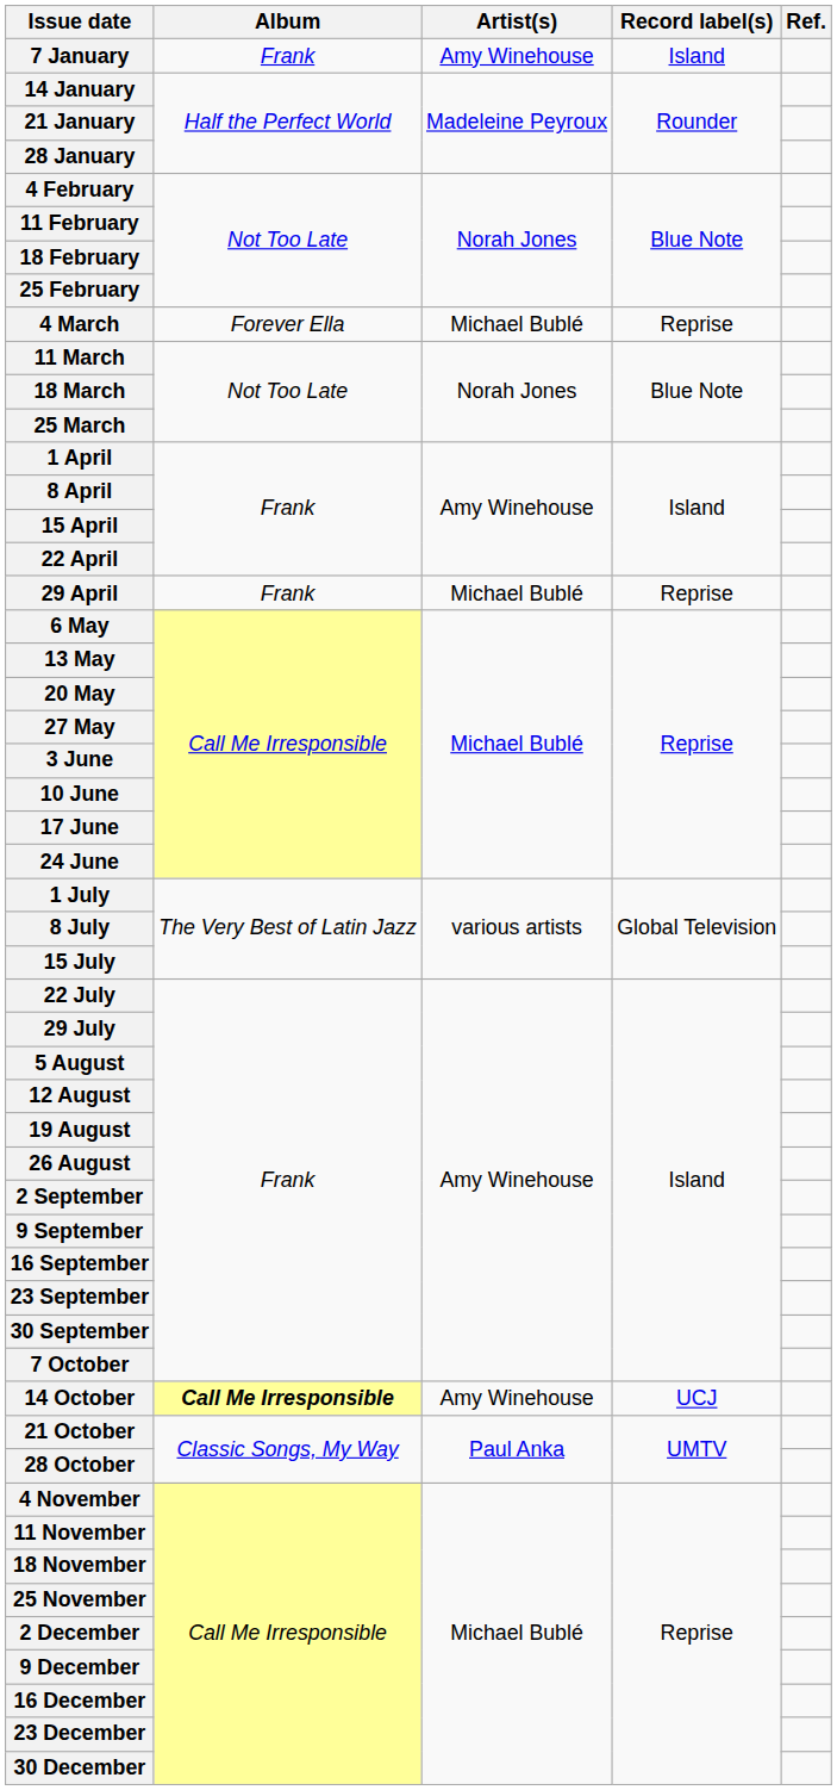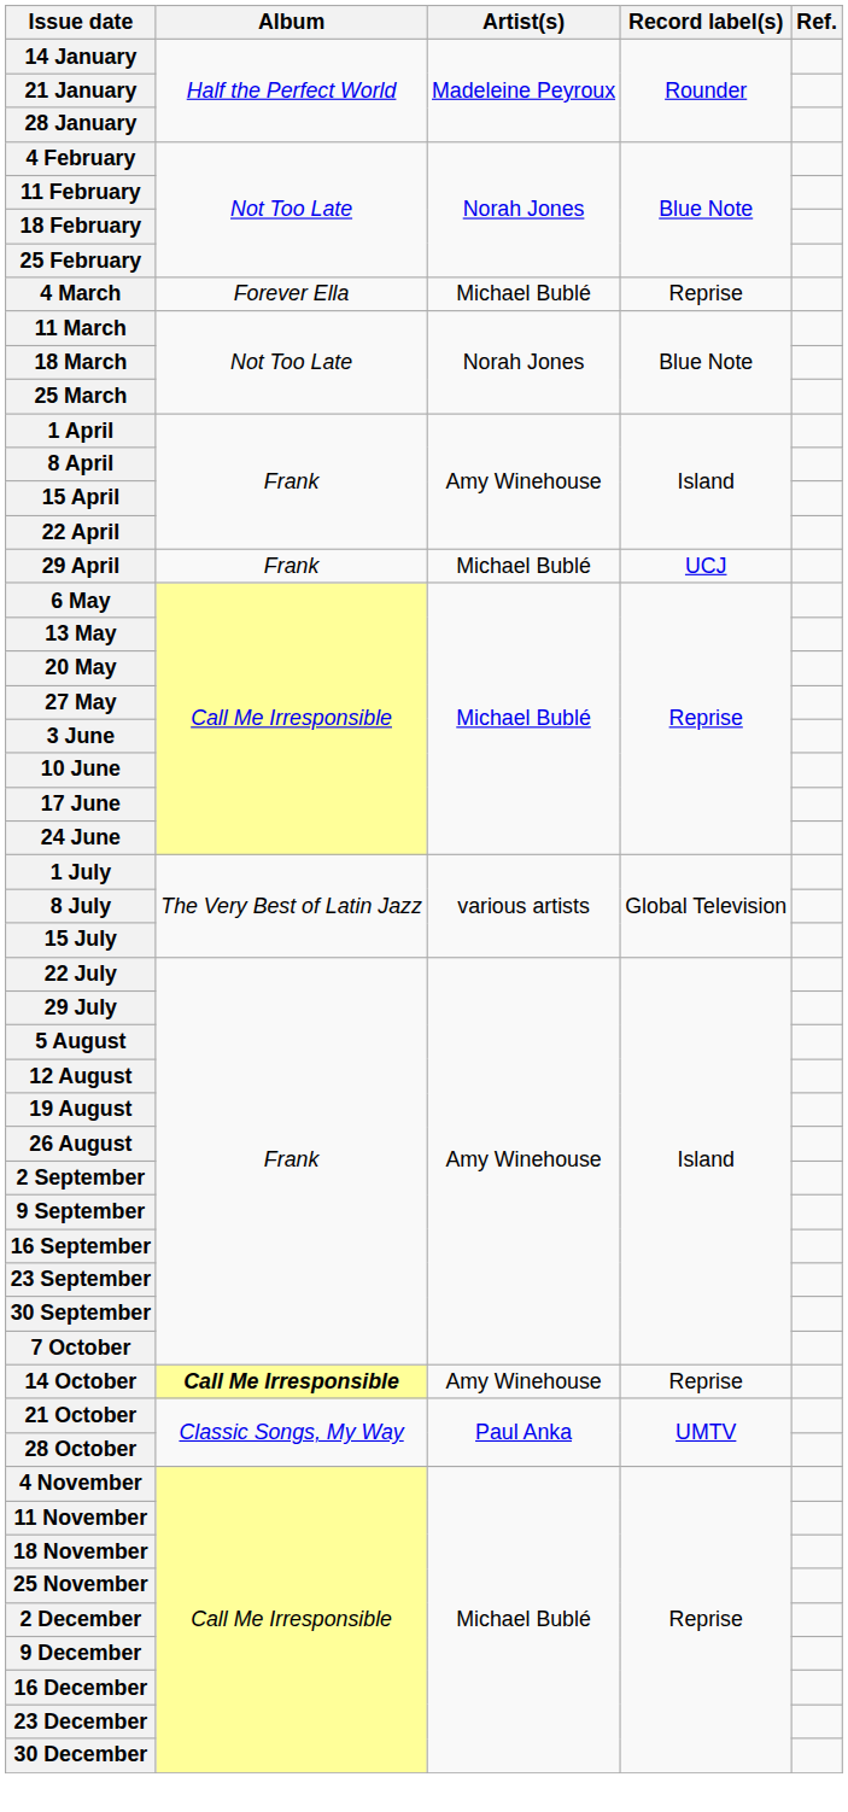 <table class="wikitable plainrowheaders" style="text-align:center">
 <tr>
 <th scope="col">Issue date</th>
 <th scope="col">Album</th>
 <th scope="col">Artist(s)</th>
 <th scope="col">Record label(s)</th>
 <th scope="col">Ref.</th>
-</tr>
-<tr>
-<th scope="row">7 January</th>
-<td><em><a href='#'>Frank</a></em></td>
-<td><a href='#'>Amy Winehouse</a></td>
-<td><a href='#'>Island</a></td>
-<td></td>
 </tr>
 <tr>
 <th scope="row">14 January</th>
 <td rowspan="3"><em><a href='#'>Half the Perfect World</a></em></td>
 <td rowspan="3"><a href='#'>Madeleine Peyroux</a></td>
 <td rowspan="3"><a href='#'>Rounder</a></td>
 <td></td>
 </tr>
 <tr>
 <th scope="row">21 January</th>
 <td></td>
 </tr>
 <tr>
 <th scope="row">28 January</th>
 <td></td>
 </tr>
 <tr>
 <th scope="row">4 February</th>
 <td rowspan="4"><em><a href='#'>Not Too Late</a></em></td>
 <td rowspan="4"><a href='#'>Norah Jones</a></td>
 <td rowspan="4"><a href='#'>Blue Note</a></td>
 <td></td>
 </tr>
 <tr>
 <th scope="row">11 February</th>
 <td></td>
 </tr>
 <tr>
 <th scope="row">18 February</th>
 <td></td>
 </tr>
 <tr>
 <th scope="row">25 February</th>
 <td></td>
 </tr>
 <tr>
 <th scope="row">4 March</th>
 <td><em>Forever Ella</em></td>
 <td>Michael Bublé</td>
 <td>Reprise</td>
 <td></td>
 </tr>
 <tr>
 <th scope="row">11 March</th>
 <td rowspan="3"><em>Not Too Late</em></td>
 <td rowspan="3">Norah Jones</td>
 <td rowspan="3">Blue Note</td>
 <td></td>
 </tr>
 <tr>
 <th scope="row">18 March</th>
 <td></td>
 </tr>
 <tr>
 <th scope="row">25 March</th>
 <td></td>
 </tr>
 <tr>
 <th scope="row">1 April</th>
 <td rowspan="4"><em>Frank</em></td>
 <td rowspan="4">Amy Winehouse</td>
 <td rowspan="4">Island</td>
 <td></td>
 </tr>
 <tr>
 <th scope="row">8 April</th>
 <td></td>
 </tr>
 <tr>
 <th scope="row">15 April</th>
 <td></td>
 </tr>
 <tr>
 <th scope="row">22 April</th>
 <td></td>
 </tr>
 <tr>
 <th scope="row">29 April</th>
 <td><em>Frank</em></td>
 <td>Michael Bublé</td>
-<td>Reprise</td>
+<td><a href='#'>UCJ</a></td>
 <td></td>
 </tr>
 <tr>
 <th scope="row">6 May</th>
 <td rowspan="8" style="background-color:#FFFF99"><em><a href='#'>Call Me Irresponsible</a></em> </td>
 <td rowspan="8"><a href='#'>Michael Bublé</a></td>
 <td rowspan="8"><a href='#'>Reprise</a></td>
 <td></td>
 </tr>
 <tr>
 <th scope="row">13 May</th>
 <td></td>
 </tr>
 <tr>
 <th scope="row">20 May</th>
 <td></td>
 </tr>
 <tr>
 <th scope="row">27 May</th>
 <td></td>
 </tr>
 <tr>
 <th scope="row">3 June</th>
 <td></td>
 </tr>
 <tr>
 <th scope="row">10 June</th>
 <td></td>
 </tr>
 <tr>
 <th scope="row">17 June</th>
 <td></td>
 </tr>
 <tr>
 <th scope="row">24 June</th>
 <td></td>
 </tr>
 <tr>
 <th scope="row">1 July</th>
 <td rowspan="3"><em>The Very Best of Latin Jazz</em></td>
 <td rowspan="3">various artists</td>
 <td rowspan="3">Global Television</td>
 <td></td>
 </tr>
 <tr>
 <th scope="row">8 July</th>
 <td></td>
 </tr>
 <tr>
 <th scope="row">15 July</th>
 <td></td>
 </tr>
 <tr>
 <th scope="row">22 July</th>
 <td rowspan="12"><em>Frank</em></td>
 <td rowspan="12">Amy Winehouse</td>
 <td rowspan="12">Island</td>
 <td></td>
 </tr>
 <tr>
 <th scope="row">29 July</th>
 <td></td>
 </tr>
 <tr>
 <th scope="row">5 August</th>
 <td></td>
 </tr>
 <tr>
 <th scope="row">12 August</th>
 <td></td>
 </tr>
 <tr>
 <th scope="row">19 August</th>
 <td></td>
 </tr>
 <tr>
 <th scope="row">26 August</th>
 <td></td>
 </tr>
 <tr>
 <th scope="row">2 September</th>
 <td></td>
 </tr>
 <tr>
 <th scope="row">9 September</th>
 <td></td>
 </tr>
 <tr>
 <th scope="row">16 September</th>
 <td></td>
 </tr>
 <tr>
 <th scope="row">23 September</th>
 <td></td>
 </tr>
 <tr>
 <th scope="row">30 September</th>
 <td></td>
 </tr>
 <tr>
 <th scope="row">7 October</th>
 <td></td>
 </tr>
 <tr>
 <th scope="row">14 October</th>
 <td style="background-color:#FFFF99"><strong><em>Call Me Irresponsible</em> </strong></td>
 <td>Amy Winehouse</td>
-<td><a href='#'>UCJ</a></td>
+<td>Reprise</td>
 <td></td>
 </tr>
 <tr>
 <th scope="row">21 October</th>
 <td rowspan="2"><em><a href='#'>Classic Songs, My Way</a></em></td>
 <td rowspan="2"><a href='#'>Paul Anka</a></td>
 <td rowspan="2"><a href='#'>UMTV</a></td>
 <td></td>
 </tr>
 <tr>
 <th scope="row">28 October</th>
 <td></td>
 </tr>
 <tr>
 <th scope="row">4 November</th>
 <td rowspan="9" style="background-color:#FFFF99"><em>Call Me Irresponsible</em> </td>
 <td rowspan="9">Michael Bublé</td>
 <td rowspan="9">Reprise</td>
 <td></td>
 </tr>
 <tr>
 <th scope="row">11 November</th>
 <td></td>
 </tr>
 <tr>
 <th scope="row">18 November</th>
 <td></td>
 </tr>
 <tr>
 <th scope="row">25 November</th>
 <td></td>
 </tr>
 <tr>
 <th scope="row">2 December</th>
 <td></td>
 </tr>
 <tr>
 <th scope="row">9 December</th>
 <td></td>
 </tr>
 <tr>
 <th scope="row">16 December</th>
 <td></td>
 </tr>
 <tr>
 <th scope="row">23 December</th>
 <td></td>
 </tr>
 <tr>
 <th scope="row">30 December</th>
 <td></td>
 </tr>
 </table>
